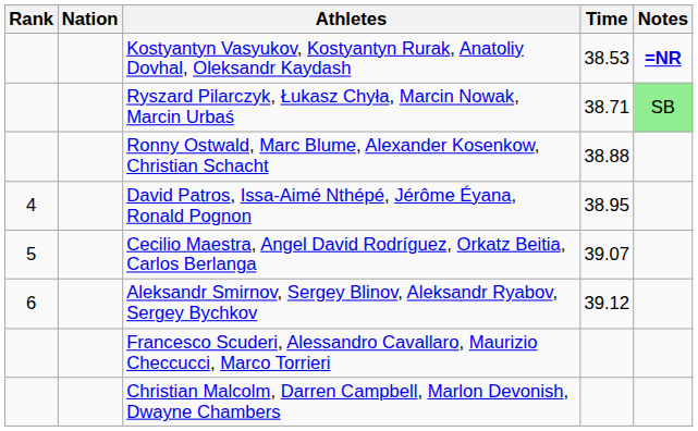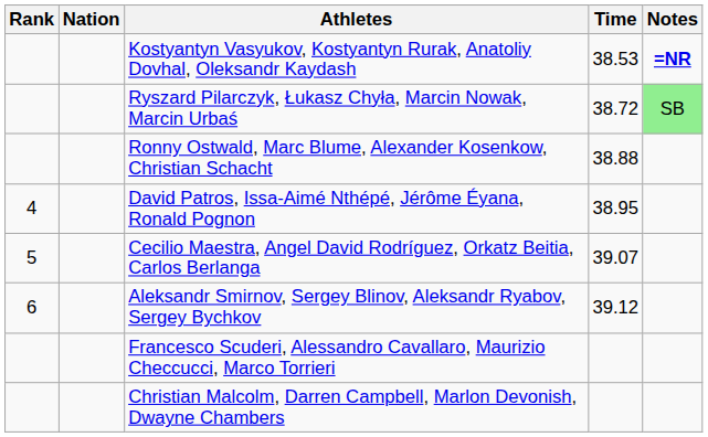 <table class="wikitable sortable" style="text-align:center">
 <tr>
 <th>Rank</th>
 <th>Nation</th>
 <th>Athletes</th>
 <th>Time</th>
 <th>Notes</th>
 </tr>
 <tr>
 <td></td>
 <td align=left></td>
 <td align=left><a href='#'>Kostyantyn Vasyukov</a>, <a href='#'>Kostyantyn Rurak</a>, <a href='#'>Anatoliy Dovhal</a>, <a href='#'>Oleksandr Kaydash</a></td>
 <td>38.53</td>
 <td><strong><a href='#'>=NR</a></strong></td>
 </tr>
 <tr>
 <td></td>
 <td align=left></td>
 <td align=left><a href='#'>Ryszard Pilarczyk</a>, <a href='#'>Łukasz Chyła</a>, <a href='#'>Marcin Nowak</a>, <a href='#'>Marcin Urbaś</a></td>
-<td>38.71</td>
+<td>38.72</td>
 <td style="background: lightgreen;">SB</td>
 </tr>
 <tr>
 <td></td>
 <td align=left></td>
 <td align=left><a href='#'>Ronny Ostwald</a>, <a href='#'>Marc Blume</a>, <a href='#'>Alexander Kosenkow</a>, <a href='#'>Christian Schacht</a></td>
 <td>38.88</td>
 <td></td>
 </tr>
 <tr>
 <td>4</td>
 <td align=left></td>
 <td align=left><a href='#'>David Patros</a>, <a href='#'>Issa-Aimé Nthépé</a>, <a href='#'>Jérôme Éyana</a>, <a href='#'>Ronald Pognon</a></td>
 <td>38.95</td>
 <td></td>
 </tr>
 <tr>
 <td>5</td>
 <td align=left></td>
 <td align=left><a href='#'>Cecilio Maestra</a>, <a href='#'>Angel David Rodríguez</a>, <a href='#'>Orkatz Beitia</a>, <a href='#'>Carlos Berlanga</a></td>
 <td>39.07</td>
 <td></td>
 </tr>
 <tr>
 <td>6</td>
 <td align=left></td>
 <td align=left><a href='#'>Aleksandr Smirnov</a>, <a href='#'>Sergey Blinov</a>, <a href='#'>Aleksandr Ryabov</a>, <a href='#'>Sergey Bychkov</a></td>
 <td>39.12</td>
 <td></td>
 </tr>
 <tr>
 <td></td>
 <td align=left></td>
 <td align=left><a href='#'>Francesco Scuderi</a>, <a href='#'>Alessandro Cavallaro</a>, <a href='#'>Maurizio Checcucci</a>, <a href='#'>Marco Torrieri</a></td>
 <td></td>
 <td></td>
 </tr>
 <tr>
 <td></td>
 <td align=left></td>
 <td align=left><a href='#'>Christian Malcolm</a>, <a href='#'>Darren Campbell</a>, <a href='#'>Marlon Devonish</a>, <a href='#'>Dwayne Chambers</a></td>
 <td></td>
 <td></td>
 </tr>
 </table>
